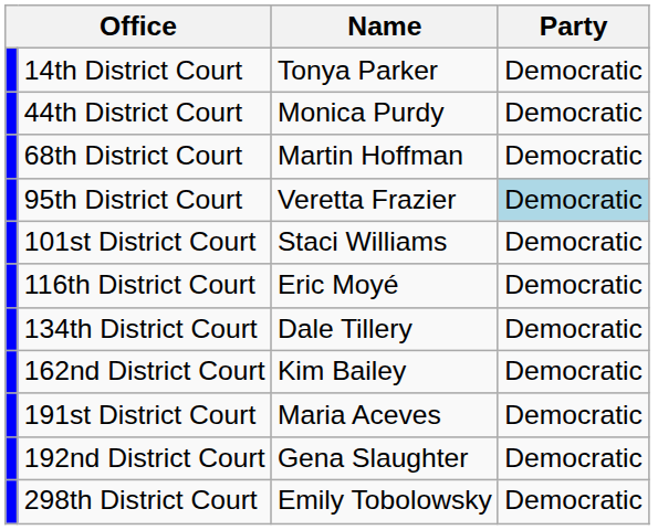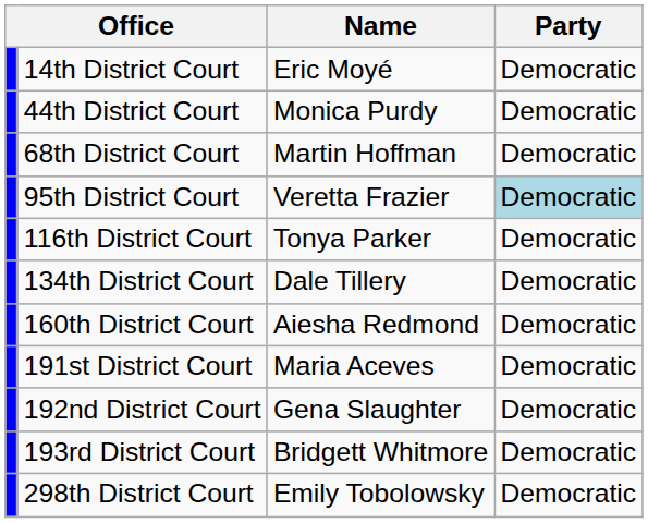 <table class="wikitable">
 <tr>
 <th colspan="2">Office</th>
 <th>Name</th>
 <th>Party</th>
 </tr>
 <tr>
 <td bgcolor="blue"></td>
 <td>14th District Court</td>
-<td>Tonya Parker</td>
+<td>Eric Moyé</td>
 <td>Democratic</td>
 </tr>
 <tr>
 <td bgcolor="Blue"></td>
 <td>44th District Court</td>
 <td>Monica Purdy</td>
 <td>Democratic</td>
 </tr>
 <tr>
 <td bgcolor="blue"></td>
 <td>68th District Court</td>
 <td>Martin Hoffman</td>
 <td>Democratic</td>
 </tr>
 <tr>
 <td bgcolor="blue"></td>
 <td>95th District Court</td>
 <td>Veretta Frazier</td>
 <td style="background: lightblue;">Democratic</td>
 </tr>
 <tr>
 <td bgcolor="blue"></td>
-<td>101st District Court</td>
-<td>Staci Williams</td>
-<td>Democratic</td>
-</tr>
-<tr>
-<td bgcolor="blue"></td>
 <td>116th District Court</td>
-<td>Eric Moyé</td>
+<td>Tonya Parker</td>
 <td>Democratic</td>
 </tr>
 <tr>
 <td bgcolor="blue"></td>
 <td>134th District Court</td>
 <td>Dale Tillery</td>
 <td>Democratic</td>
 </tr>
 <tr>
 <td bgcolor="blue"></td>
-<td>162nd District Court</td>
-<td>Kim Bailey</td>
+<td>160th District Court</td>
+<td>Aiesha Redmond</td>
 <td>Democratic</td>
 </tr>
 <tr>
 <td bgcolor="blue"></td>
 <td>191st District Court</td>
 <td>Maria Aceves</td>
 <td>Democratic</td>
 </tr>
 <tr>
 <td bgcolor="Blue"></td>
 <td>192nd District Court</td>
 <td>Gena Slaughter</td>
 <td>Democratic</td>
 </tr>
 <tr>
 <td bgcolor="blue"></td>
+<td>193rd District Court</td>
+<td>Bridgett Whitmore</td>
+<td>Democratic</td>
+</tr>
+<tr>
+<td bgcolor="blue"></td>
 <td>298th District Court</td>
 <td>Emily Tobolowsky</td>
 <td>Democratic</td>
 </tr>
 </table>
